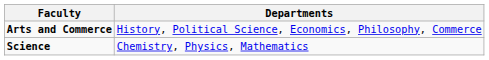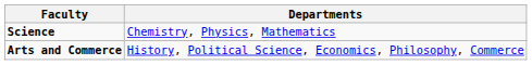 <table class="wikitable sortable">
 <tr>
 <th>Faculty</th>
 <th>Departments</th>
 </tr>
 <tr>
+<td><strong>Science</strong></td>
+<td><a href='#'>Chemistry</a>, <a href='#'>Physics</a>, <a href='#'>Mathematics</a></td>
+</tr>
+<tr>
 <td><strong>Arts and Commerce</strong></td>
 <td><a href='#'>History</a>, <a href='#'>Political Science</a>, <a href='#'>Economics</a>, <a href='#'>Philosophy</a>, <a href='#'>Commerce</a></td>
 </tr>
-<tr>
-<td><strong>Science</strong></td>
-<td><a href='#'>Chemistry</a>, <a href='#'>Physics</a>, <a href='#'>Mathematics</a></td>
-</tr>
 </table>
